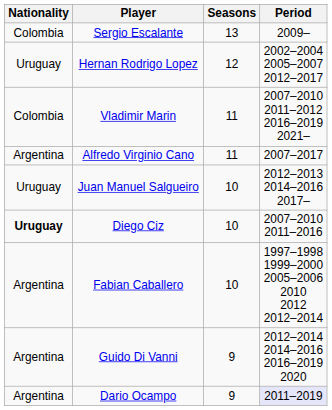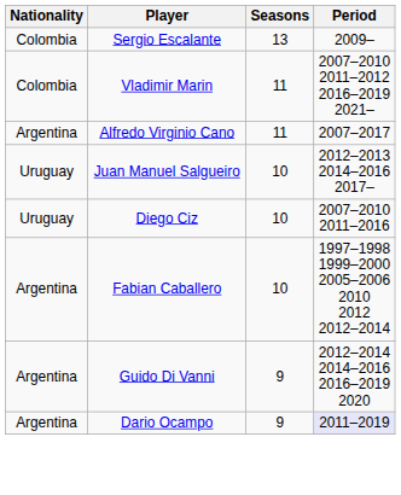 <table class="wikitable sortable"  style="text-align:center; width:70%;">
 <tr>
 <th>Nationality</th>
 <th>Player</th>
 <th>Seasons</th>
 <th>Period</th>
 </tr>
 <tr>
 <td> Colombia</td>
 <td><a href='#'>Sergio Escalante</a></td>
 <td>13</td>
 <td>2009–</td>
-</tr>
-<tr>
-<td> Uruguay</td>
-<td><a href='#'>Hernan Rodrigo Lopez</a></td>
-<td>12</td>
-<td>2002–2004<br>2005–2007<br>2012–2017</td>
 </tr>
 <tr>
 <td> Colombia</td>
 <td><a href='#'>Vladimir Marin</a></td>
 <td>11</td>
 <td>2007–2010<br>2011–2012<br>2016–2019<br>2021–</td>
 </tr>
 <tr>
 <td> Argentina</td>
 <td><a href='#'>Alfredo Virginio Cano</a></td>
 <td>11</td>
 <td>2007–2017</td>
 </tr>
 <tr>
 <td> Uruguay</td>
 <td><a href='#'>Juan Manuel Salgueiro</a></td>
 <td>10</td>
 <td>2012–2013<br>2014–2016<br>2017–</td>
 </tr>
 <tr>
-<td><strong> Uruguay</strong></td>
+<td> Uruguay</td>
 <td><a href='#'>Diego Ciz</a></td>
 <td>10</td>
 <td>2007–2010<br>2011–2016</td>
 </tr>
 <tr>
 <td> Argentina</td>
 <td><a href='#'>Fabian Caballero</a></td>
 <td>10</td>
 <td>1997–1998<br>1999–2000<br>2005–2006<br>2010<br>2012<br>2012–2014</td>
 </tr>
 <tr>
 <td> Argentina</td>
 <td><a href='#'>Guido Di Vanni</a></td>
 <td>9</td>
 <td>2012–2014<br>2014–2016<br>2016–2019<br>2020</td>
 </tr>
 <tr>
 <td> Argentina</td>
 <td><a href='#'>Dario Ocampo</a></td>
 <td>9</td>
 <td style="background: lavender;">2011–2019</td>
 </tr>
 </table>
